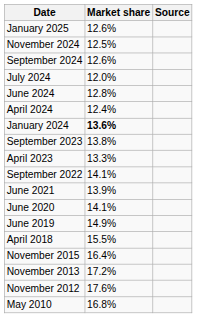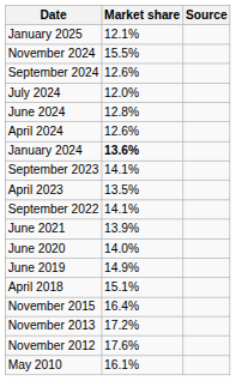 <table class="wikitable">
 <tr>
 <th>Date</th>
 <th>Market share</th>
 <th>Source</th>
 </tr>
 <tr>
 <td>January 2025</td>
-<td>12.6%</td>
+<td>12.1%</td>
 <td></td>
 </tr>
 <tr>
 <td>November 2024</td>
-<td>12.5%</td>
+<td>15.5%</td>
 <td></td>
 </tr>
 <tr>
 <td>September 2024</td>
 <td>12.6%</td>
 <td></td>
 </tr>
 <tr>
 <td>July 2024</td>
 <td>12.0%</td>
 <td></td>
 </tr>
 <tr>
 <td>June 2024</td>
 <td>12.8%</td>
 <td></td>
 </tr>
 <tr>
 <td>April 2024</td>
-<td>12.4%</td>
+<td>12.6%</td>
 <td></td>
 </tr>
 <tr>
 <td>January 2024</td>
 <td><strong>13.6%</strong></td>
 <td></td>
 </tr>
 <tr>
 <td>September 2023</td>
-<td>13.8%</td>
+<td>14.1%</td>
 <td></td>
 </tr>
 <tr>
 <td>April 2023</td>
-<td>13.3%</td>
+<td>13.5%</td>
 <td></td>
 </tr>
 <tr>
 <td>September 2022</td>
 <td>14.1%</td>
 <td></td>
 </tr>
 <tr>
 <td>June 2021</td>
 <td>13.9%</td>
 <td></td>
 </tr>
 <tr>
 <td>June 2020</td>
-<td>14.1%</td>
+<td>14.0%</td>
 <td></td>
 </tr>
 <tr>
 <td>June 2019</td>
 <td>14.9%</td>
 <td></td>
 </tr>
 <tr>
 <td>April 2018</td>
-<td>15.5%</td>
+<td>15.1%</td>
 <td></td>
 </tr>
 <tr>
 <td>November 2015</td>
 <td>16.4%</td>
 <td></td>
 </tr>
 <tr>
 <td>November 2013</td>
 <td>17.2%</td>
 <td></td>
 </tr>
 <tr>
 <td>November 2012</td>
 <td>17.6%</td>
 <td></td>
 </tr>
 <tr>
 <td>May 2010</td>
-<td>16.8%</td>
+<td>16.1%</td>
 <td></td>
 </tr>
 </table>
